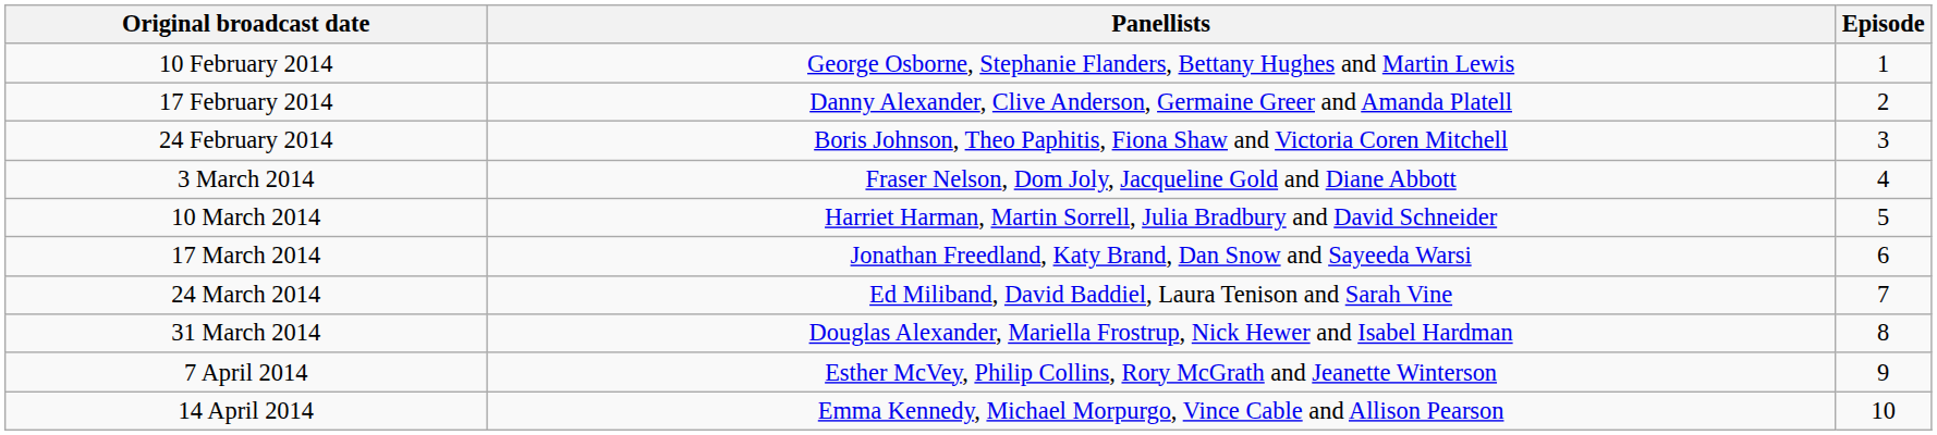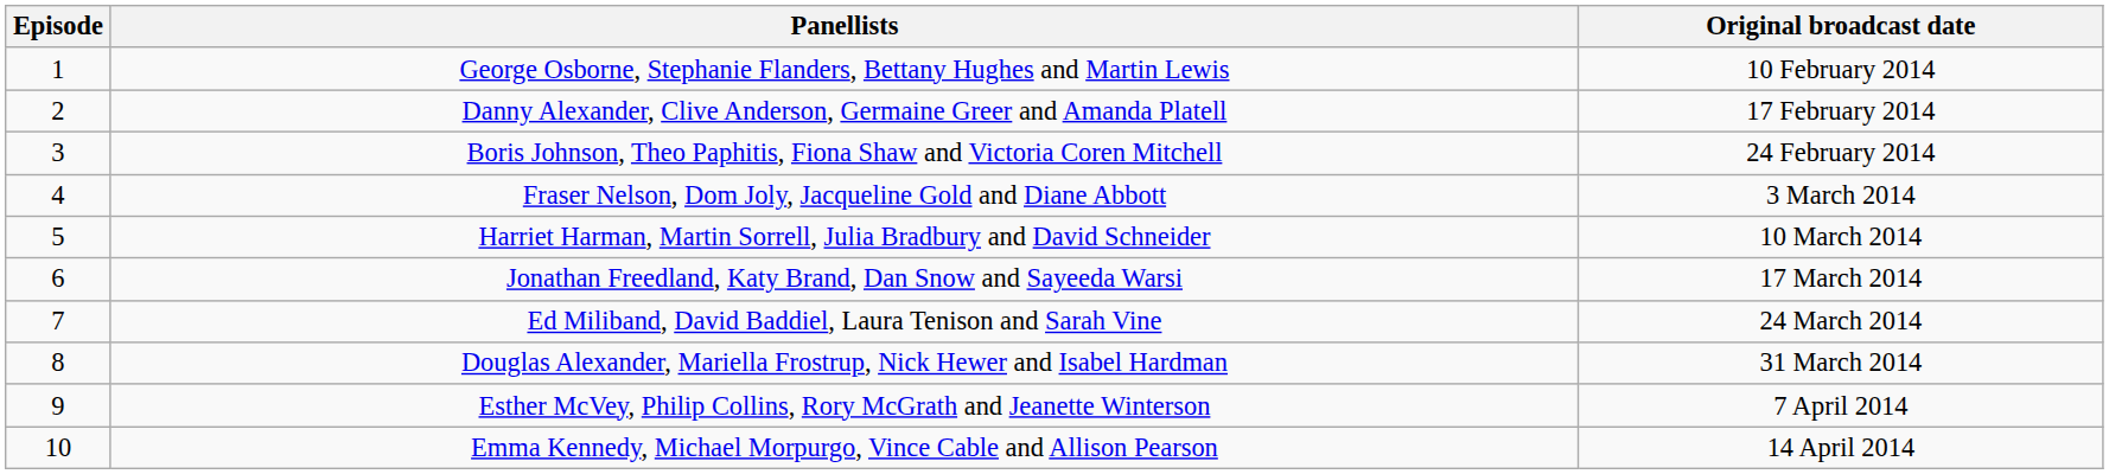 <table class="wikitable" style="text-align:center; width:100%;">
 <tr>
+<th width="5%">Episode</th>
+<th width="70%">Panellists</th>
 <th width="25%">Original broadcast date</th>
-<th width="70%">Panellists</th>
-<th width="5%">Episode</th>
 </tr>
 <tr>
+<td>1</td>
+<td><a href='#'>George Osborne</a>, <a href='#'>Stephanie Flanders</a>, <a href='#'>Bettany Hughes</a> and <a href='#'>Martin Lewis</a></td>
 <td>10 February 2014</td>
-<td><a href='#'>George Osborne</a>, <a href='#'>Stephanie Flanders</a>, <a href='#'>Bettany Hughes</a> and <a href='#'>Martin Lewis</a></td>
-<td>1</td>
 </tr>
 <tr>
+<td>2</td>
+<td><a href='#'>Danny Alexander</a>, <a href='#'>Clive Anderson</a>, <a href='#'>Germaine Greer</a> and <a href='#'>Amanda Platell</a></td>
 <td>17 February 2014</td>
-<td><a href='#'>Danny Alexander</a>, <a href='#'>Clive Anderson</a>, <a href='#'>Germaine Greer</a> and <a href='#'>Amanda Platell</a></td>
-<td>2</td>
 </tr>
 <tr>
+<td>3</td>
+<td><a href='#'>Boris Johnson</a>, <a href='#'>Theo Paphitis</a>, <a href='#'>Fiona Shaw</a> and <a href='#'>Victoria Coren Mitchell</a></td>
 <td>24 February 2014</td>
-<td><a href='#'>Boris Johnson</a>, <a href='#'>Theo Paphitis</a>, <a href='#'>Fiona Shaw</a> and <a href='#'>Victoria Coren Mitchell</a></td>
-<td>3</td>
 </tr>
 <tr>
+<td>4</td>
+<td><a href='#'>Fraser Nelson</a>, <a href='#'>Dom Joly</a>, <a href='#'>Jacqueline Gold</a> and <a href='#'>Diane Abbott</a></td>
 <td>3 March 2014</td>
-<td><a href='#'>Fraser Nelson</a>, <a href='#'>Dom Joly</a>, <a href='#'>Jacqueline Gold</a> and <a href='#'>Diane Abbott</a></td>
-<td>4</td>
 </tr>
 <tr>
+<td>5</td>
+<td><a href='#'>Harriet Harman</a>, <a href='#'>Martin Sorrell</a>, <a href='#'>Julia Bradbury</a> and <a href='#'>David Schneider</a></td>
 <td>10 March 2014</td>
-<td><a href='#'>Harriet Harman</a>, <a href='#'>Martin Sorrell</a>, <a href='#'>Julia Bradbury</a> and <a href='#'>David Schneider</a></td>
-<td>5</td>
 </tr>
 <tr>
+<td>6</td>
+<td><a href='#'>Jonathan Freedland</a>, <a href='#'>Katy Brand</a>, <a href='#'>Dan Snow</a> and <a href='#'>Sayeeda Warsi</a></td>
 <td>17 March 2014</td>
-<td><a href='#'>Jonathan Freedland</a>, <a href='#'>Katy Brand</a>, <a href='#'>Dan Snow</a> and <a href='#'>Sayeeda Warsi</a></td>
-<td>6</td>
 </tr>
 <tr>
+<td>7</td>
+<td><a href='#'>Ed Miliband</a>, <a href='#'>David Baddiel</a>, Laura Tenison and <a href='#'>Sarah Vine</a></td>
 <td>24 March 2014</td>
-<td><a href='#'>Ed Miliband</a>, <a href='#'>David Baddiel</a>, Laura Tenison and <a href='#'>Sarah Vine</a></td>
-<td>7</td>
 </tr>
 <tr>
+<td>8</td>
+<td><a href='#'>Douglas Alexander</a>, <a href='#'>Mariella Frostrup</a>, <a href='#'>Nick Hewer</a> and <a href='#'>Isabel Hardman</a></td>
 <td>31 March 2014</td>
-<td><a href='#'>Douglas Alexander</a>, <a href='#'>Mariella Frostrup</a>, <a href='#'>Nick Hewer</a> and <a href='#'>Isabel Hardman</a></td>
-<td>8</td>
 </tr>
 <tr>
+<td>9</td>
+<td><a href='#'>Esther McVey</a>, <a href='#'>Philip Collins</a>, <a href='#'>Rory McGrath</a> and <a href='#'>Jeanette Winterson</a></td>
 <td>7 April 2014</td>
-<td><a href='#'>Esther McVey</a>, <a href='#'>Philip Collins</a>, <a href='#'>Rory McGrath</a> and <a href='#'>Jeanette Winterson</a></td>
-<td>9</td>
 </tr>
 <tr>
+<td>10</td>
+<td><a href='#'>Emma Kennedy</a>, <a href='#'>Michael Morpurgo</a>, <a href='#'>Vince Cable</a> and <a href='#'>Allison Pearson</a></td>
 <td>14 April 2014</td>
-<td><a href='#'>Emma Kennedy</a>, <a href='#'>Michael Morpurgo</a>, <a href='#'>Vince Cable</a> and <a href='#'>Allison Pearson</a></td>
-<td>10</td>
 </tr>
 </table>
